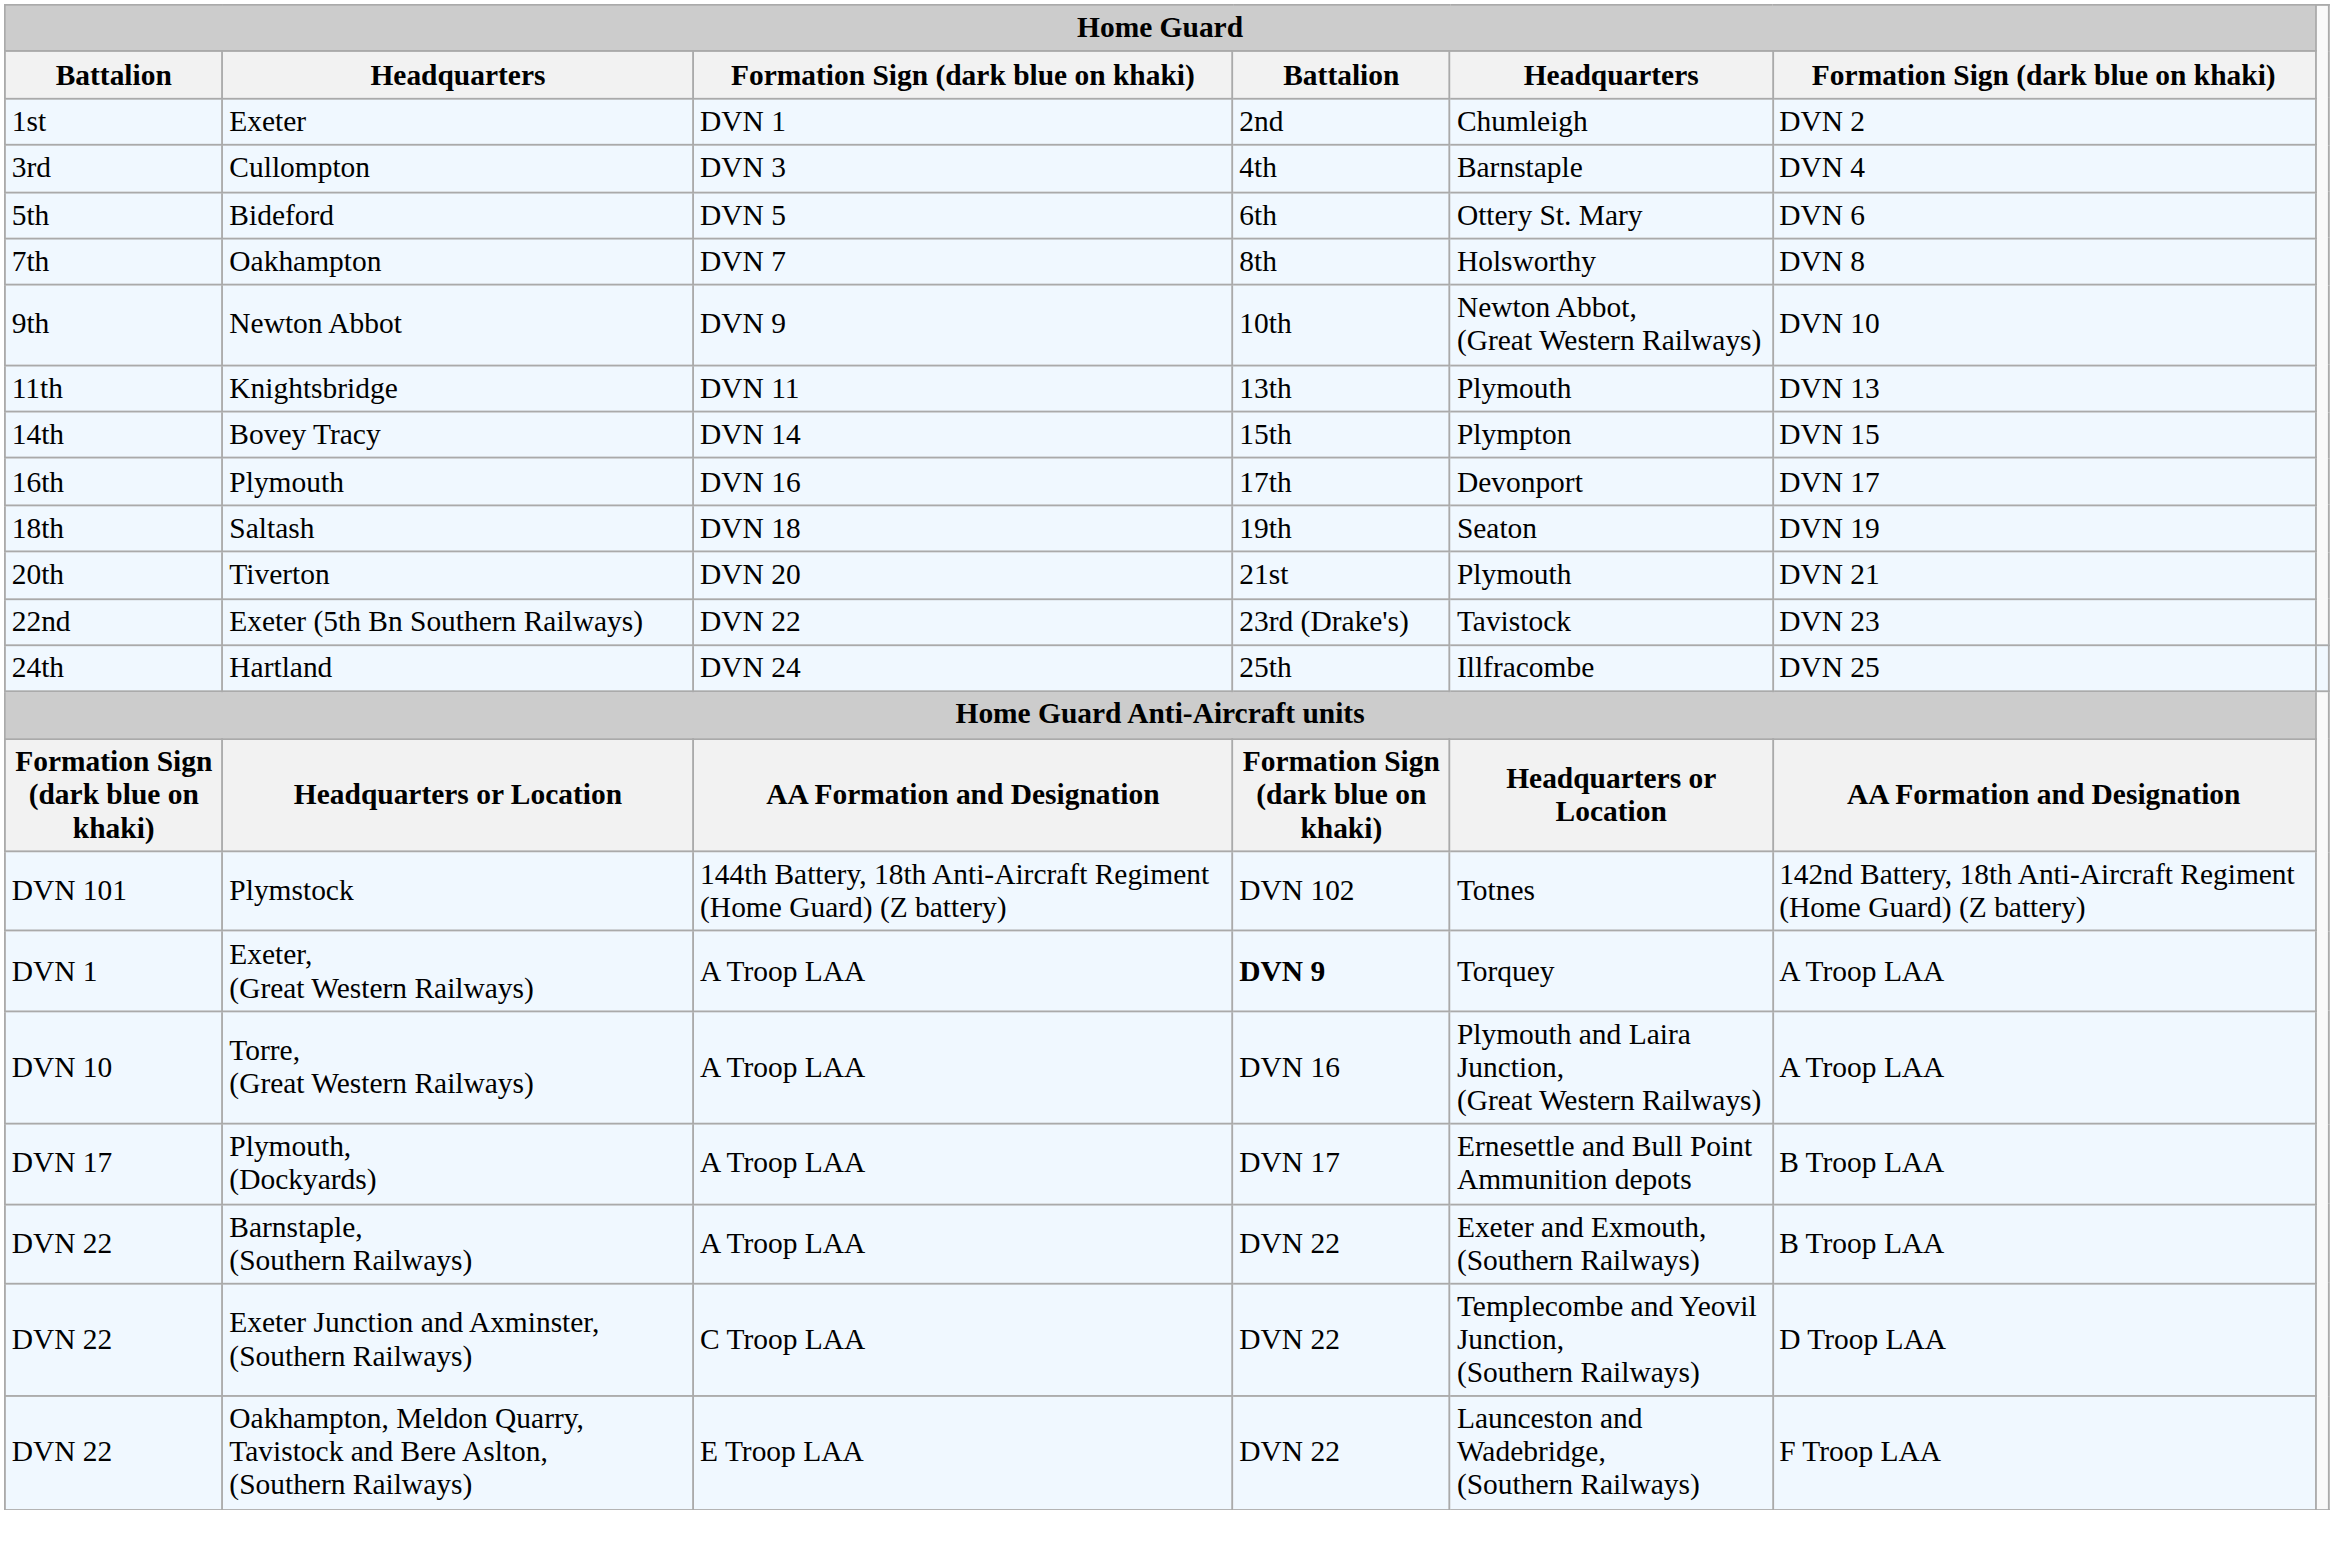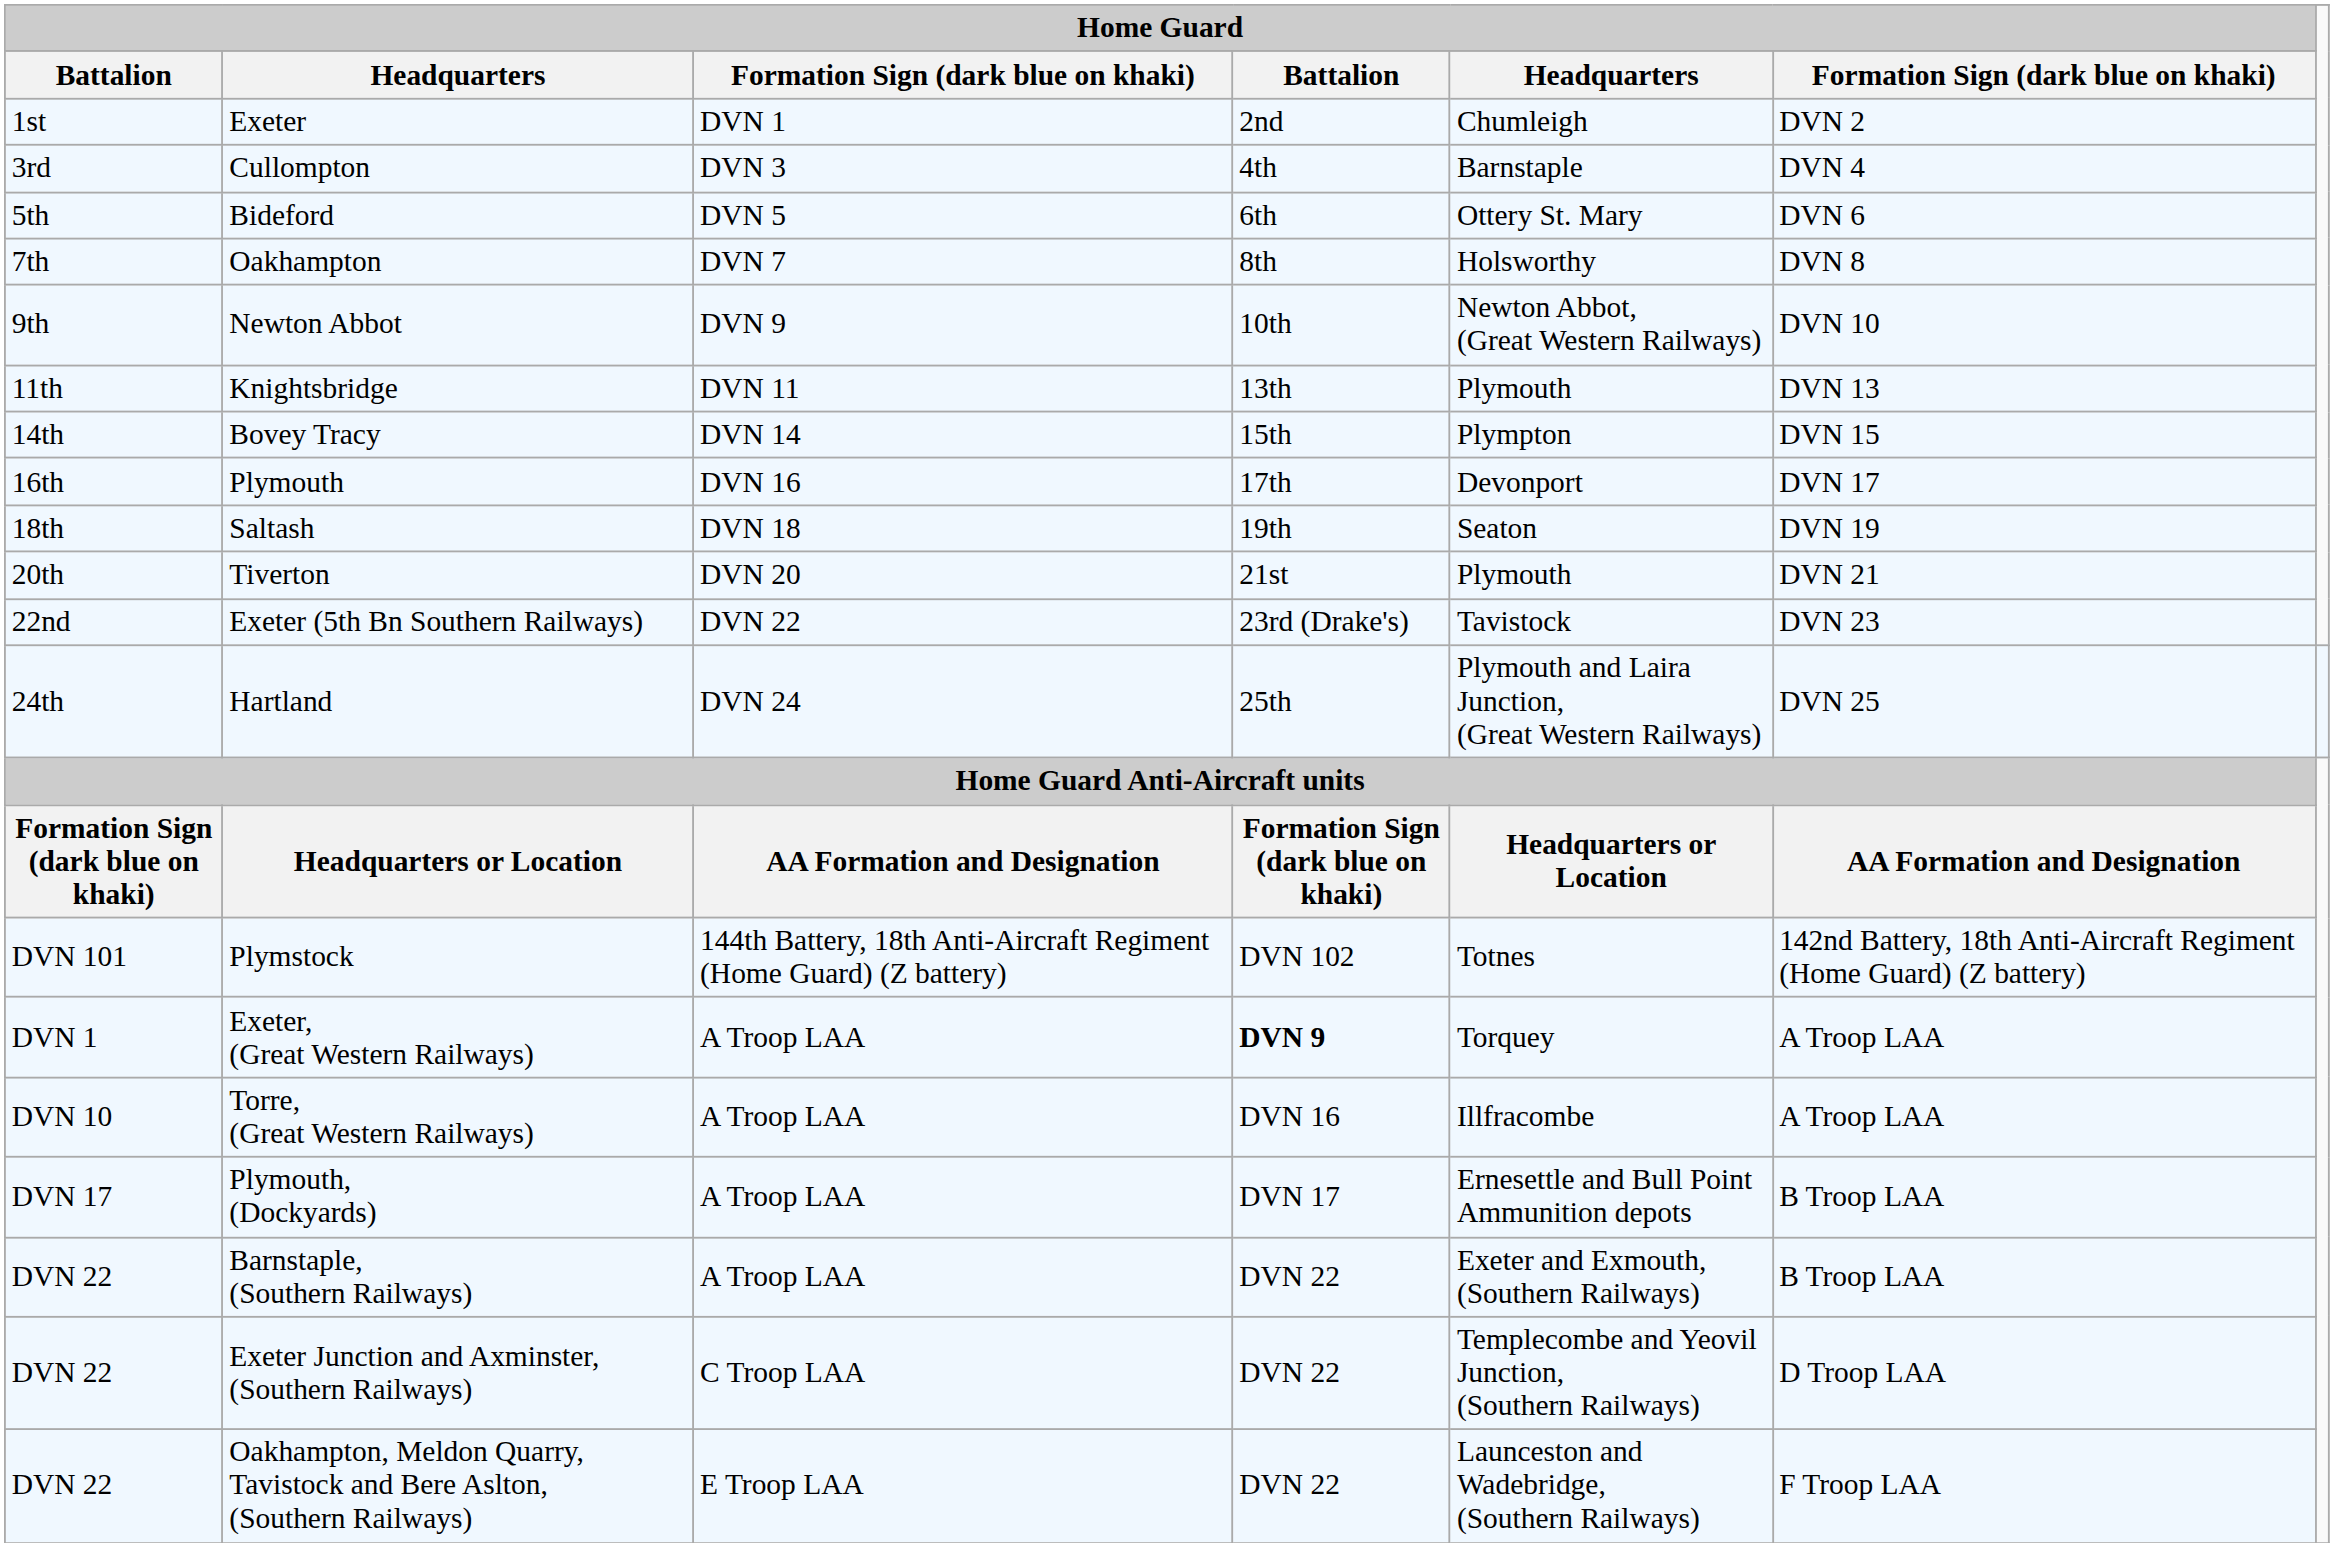 <table class="wikitable" style="width:100%;">
 <tr>
 <th colspan="6" style="background:#ccc;">Home Guard</th>
 </tr>
 <tr>
 <th>Battalion</th>
 <th>Headquarters</th>
 <th>Formation Sign (dark blue on khaki)</th>
 <th>Battalion</th>
 <th>Headquarters</th>
 <th>Formation Sign (dark blue on khaki)</th>
 </tr>
 <tr style="background:#f0f8ff;">
 <td>1st</td>
 <td>Exeter</td>
 <td>DVN 1</td>
 <td>2nd</td>
 <td>Chumleigh</td>
 <td>DVN 2</td>
 </tr>
 <tr style="background:#f0f8ff;">
 <td>3rd</td>
 <td>Cullompton</td>
 <td>DVN 3</td>
 <td>4th</td>
 <td>Barnstaple</td>
 <td>DVN 4</td>
 </tr>
 <tr style="background:#f0f8ff;">
 <td>5th</td>
 <td>Bideford</td>
 <td>DVN 5</td>
 <td>6th</td>
 <td>Ottery St. Mary</td>
 <td>DVN 6</td>
 </tr>
 <tr style="background:#f0f8ff;">
 <td>7th</td>
 <td>Oakhampton</td>
 <td>DVN 7</td>
 <td>8th</td>
 <td>Holsworthy</td>
 <td>DVN 8</td>
 </tr>
 <tr style="background:#f0f8ff;">
 <td>9th</td>
 <td>Newton Abbot</td>
 <td>DVN 9</td>
 <td>10th</td>
 <td>Newton Abbot, <br>(Great Western Railways)</td>
 <td>DVN 10</td>
 </tr>
 <tr style="background:#f0f8ff;">
 <td>11th</td>
 <td>Knightsbridge</td>
 <td>DVN 11</td>
 <td>13th</td>
 <td>Plymouth</td>
 <td>DVN 13</td>
 </tr>
 <tr style="background:#f0f8ff;">
 <td>14th</td>
 <td>Bovey Tracy</td>
 <td>DVN 14</td>
 <td>15th</td>
 <td>Plympton</td>
 <td>DVN 15</td>
 </tr>
 <tr style="background:#f0f8ff;">
 <td>16th</td>
 <td>Plymouth</td>
 <td>DVN 16</td>
 <td>17th</td>
 <td>Devonport</td>
 <td>DVN 17</td>
 </tr>
 <tr style="background:#f0f8ff;">
 <td>18th</td>
 <td>Saltash</td>
 <td>DVN 18</td>
 <td>19th</td>
 <td>Seaton</td>
 <td>DVN 19</td>
 </tr>
 <tr style="background:#f0f8ff;">
 <td>20th</td>
 <td>Tiverton</td>
 <td>DVN 20</td>
 <td>21st</td>
 <td>Plymouth</td>
 <td>DVN  21</td>
 </tr>
 <tr style="background:#f0f8ff;">
 <td>22nd</td>
 <td>Exeter (5th Bn Southern Railways)</td>
 <td>DVN 22</td>
 <td>23rd (Drake's)</td>
 <td>Tavistock</td>
 <td>DVN 23</td>
 </tr>
 <tr style="background:#f0f8ff;">
 <td>24th</td>
 <td>Hartland</td>
 <td>DVN 24</td>
 <td>25th</td>
-<td>Illfracombe</td>
+<td>Plymouth and Laira Junction,<br> (Great Western Railways)</td>
 <td>DVN 25</td>
 <td></td>
 </tr>
 <tr>
 <th colspan="6" style="background:#ccc;">Home Guard Anti-Aircraft units</th>
 </tr>
 <tr>
 <th>Formation Sign<br> (dark blue on khaki)</th>
 <th>Headquarters or Location</th>
 <th>AA Formation and Designation</th>
 <th>Formation Sign<br> (dark blue on khaki)</th>
 <th>Headquarters or Location</th>
 <th>AA Formation and Designation</th>
 </tr>
 <tr style="background:#f0f8ff;">
 <td>DVN 101</td>
 <td>Plymstock</td>
 <td>144th Battery, 18th Anti-Aircraft Regiment (Home Guard) (Z battery)</td>
 <td>DVN 102</td>
 <td>Totnes</td>
 <td>142nd Battery, 18th Anti-Aircraft Regiment (Home Guard) (Z battery)</td>
 </tr>
 <tr style="background:#f0f8ff;">
 <td>DVN 1</td>
 <td>Exeter, <br> (Great Western Railways)</td>
 <td>A Troop LAA</td>
 <td><strong>DVN 9</strong></td>
 <td>Torquey</td>
 <td>A Troop LAA</td>
 </tr>
 <tr style="background:#f0f8ff;">
 <td>DVN 10</td>
 <td>Torre,<br> (Great Western Railways)</td>
 <td>A Troop LAA</td>
 <td>DVN 16</td>
-<td>Plymouth and Laira Junction,<br> (Great Western Railways)</td>
+<td>Illfracombe</td>
 <td>A Troop LAA</td>
 </tr>
 <tr style="background:#f0f8ff;">
 <td>DVN 17</td>
 <td>Plymouth,<br> (Dockyards)</td>
 <td>A Troop LAA</td>
 <td>DVN 17</td>
 <td>Ernesettle and Bull Point <br> Ammunition depots</td>
 <td>B Troop LAA</td>
 </tr>
 <tr style="background:#f0f8ff;">
 <td>DVN 22</td>
 <td>Barnstaple,<br> (Southern Railways)</td>
 <td>A Troop LAA</td>
 <td>DVN 22</td>
 <td>Exeter and Exmouth,<br> (Southern Railways)</td>
 <td>B Troop LAA</td>
 </tr>
 <tr style="background:#f0f8ff;">
 <td>DVN 22</td>
 <td>Exeter Junction and Axminster,<br> (Southern Railways)</td>
 <td>C Troop LAA</td>
 <td>DVN 22</td>
 <td>Templecombe and Yeovil Junction,<br> (Southern Railways)</td>
 <td>D Troop LAA</td>
 </tr>
 <tr style="background:#f0f8ff;">
 <td>DVN 22</td>
 <td>Oakhampton, Meldon Quarry, Tavistock and Bere Aslton,<br> (Southern Railways)</td>
 <td>E Troop LAA</td>
 <td>DVN 22</td>
 <td>Launceston and Wadebridge,<br> (Southern Railways)</td>
 <td>F Troop LAA</td>
 </tr>
 </table>
